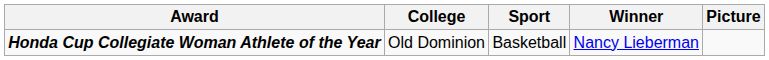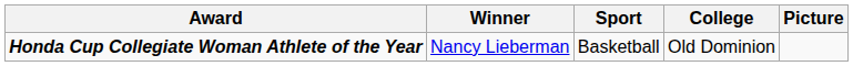 <table class="wikitable">
 <tr>
 <th>Award</th>
+<th>Winner</th>
+<th>Sport</th>
 <th>College</th>
-<th>Sport</th>
-<th>Winner</th>
 <th>Picture</th>
 </tr>
 <tr>
 <td><strong><em>Honda Cup<strong> Collegiate Woman Athlete of the Year<em></td>
+<td><a href='#'>Nancy Lieberman</a></td>
+<td>Basketball</td>
 <td>Old Dominion</td>
-<td>Basketball</td>
-<td><a href='#'>Nancy Lieberman</a></td>
 <td></td>
 </tr>
 </table>
